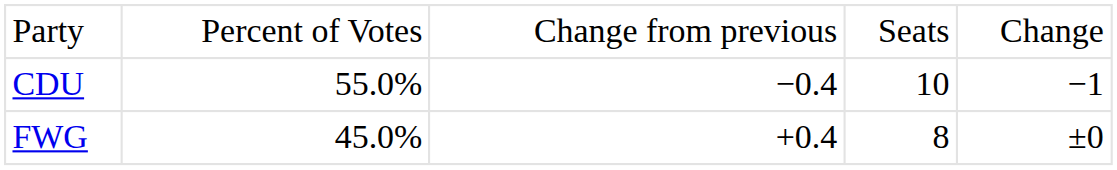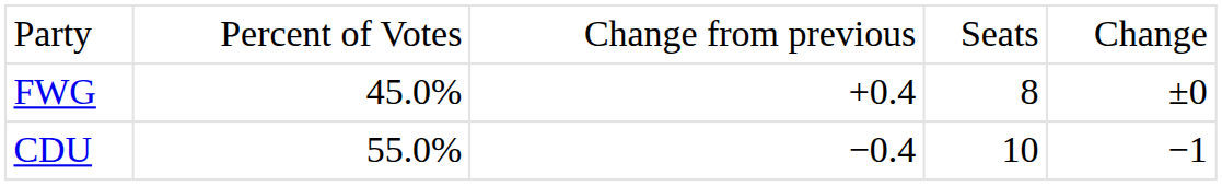 <table cellpadding="3" style="width:33%; background:#e3e3e3; border-spacing:1px; white-space:nowrap;">
 <tr align="right" bgcolor="#ffffff">
 <td align="left">Party</td>
 <td>Percent of Votes</td>
 <td>Change from previous</td>
 <td>Seats</td>
 <td>Change</td>
 </tr>
 <tr align="right" bgcolor="#ffffff">
+<td align="left"><a href='#'>FWG</a></td>
+<td>45.0%</td>
+<td>+0.4</td>
+<td>8</td>
+<td>±0</td>
+</tr>
+<tr align="right" bgcolor="#ffffff">
 <td align="left"><a href='#'>CDU</a></td>
 <td>55.0%</td>
 <td>−0.4</td>
 <td>10</td>
 <td>−1</td>
 </tr>
-<tr align="right" bgcolor="#ffffff">
-<td align="left"><a href='#'>FWG</a></td>
-<td>45.0%</td>
-<td>+0.4</td>
-<td>8</td>
-<td>±0</td>
-</tr>
 </table>
